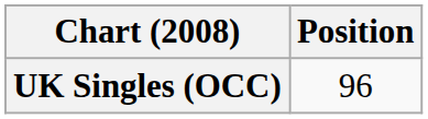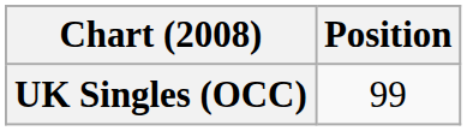 <table class="wikitable plainrowheaders" style="text-align:center">
 <tr>
 <th scope="col">Chart (2008)</th>
 <th scope="col">Position</th>
 </tr>
 <tr>
 <th scope="row">UK Singles (OCC)</th>
-<td>96</td>
+<td>99</td>
 </tr>
 </table>
